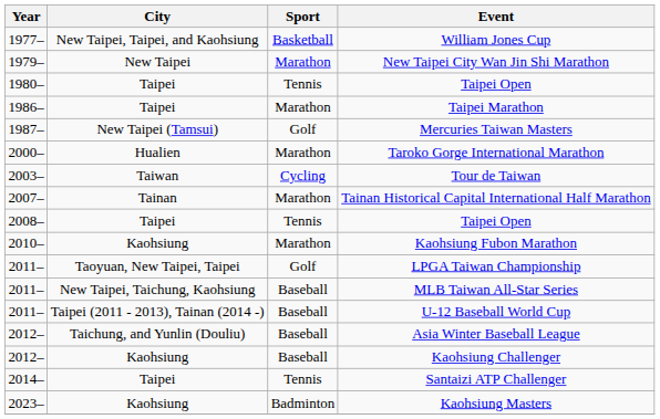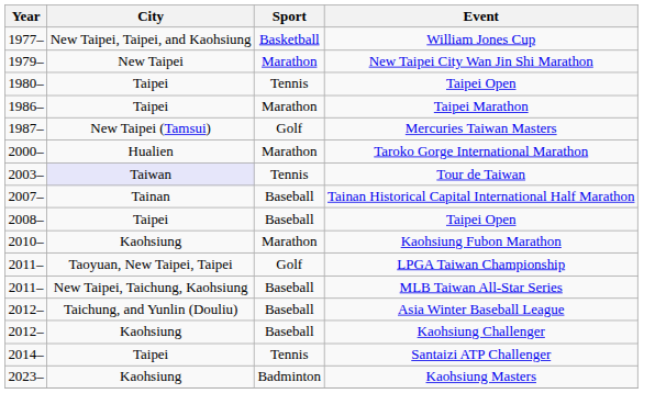 <table class="wikitable sortable" style="text-align:center">
 <tr>
 <th>Year</th>
 <th>City</th>
 <th>Sport</th>
 <th>Event</th>
 </tr>
 <tr>
 <td>1977–</td>
 <td>New Taipei, Taipei, and Kaohsiung</td>
 <td><a href='#'>Basketball</a></td>
 <td><a href='#'>William Jones Cup</a></td>
 </tr>
 <tr>
 <td>1979–</td>
 <td>New Taipei</td>
 <td><a href='#'>Marathon</a></td>
 <td><a href='#'>New Taipei City Wan Jin Shi Marathon</a></td>
 </tr>
 <tr>
 <td>1980–</td>
 <td>Taipei</td>
 <td>Tennis</td>
 <td><a href='#'>Taipei Open</a></td>
 </tr>
 <tr>
 <td>1986–</td>
 <td>Taipei</td>
 <td>Marathon</td>
 <td><a href='#'>Taipei Marathon</a></td>
 </tr>
 <tr>
 <td>1987–</td>
 <td>New Taipei (<a href='#'>Tamsui</a>)</td>
 <td>Golf</td>
 <td><a href='#'>Mercuries Taiwan Masters</a></td>
 </tr>
 <tr>
 <td>2000–</td>
 <td>Hualien</td>
 <td>Marathon</td>
 <td><a href='#'>Taroko Gorge International Marathon</a></td>
 </tr>
 <tr>
 <td>2003–</td>
-<td>Taiwan</td>
-<td><a href='#'>Cycling</a></td>
+<td style="background: lavender;">Taiwan</td>
+<td>Tennis</td>
 <td><a href='#'>Tour de Taiwan</a></td>
 </tr>
 <tr>
 <td>2007–</td>
 <td>Tainan</td>
-<td>Marathon</td>
+<td>Baseball</td>
 <td><a href='#'>Tainan Historical Capital International Half Marathon</a></td>
 </tr>
 <tr>
 <td>2008–</td>
 <td>Taipei</td>
-<td>Tennis</td>
+<td>Baseball</td>
 <td><a href='#'>Taipei Open</a></td>
 </tr>
 <tr>
 <td>2010–</td>
 <td>Kaohsiung</td>
 <td>Marathon</td>
 <td><a href='#'>Kaohsiung Fubon Marathon</a></td>
 </tr>
 <tr>
 <td>2011–</td>
 <td>Taoyuan, New Taipei, Taipei</td>
 <td>Golf</td>
 <td><a href='#'>LPGA Taiwan Championship</a></td>
 </tr>
 <tr>
 <td>2011–</td>
 <td>New Taipei, Taichung, Kaohsiung</td>
 <td>Baseball</td>
 <td><a href='#'>MLB Taiwan All-Star Series</a></td>
-</tr>
-<tr>
-<td>2011–</td>
-<td>Taipei (2011 - 2013), Tainan (2014 -)</td>
-<td>Baseball</td>
-<td><a href='#'>U-12 Baseball World Cup</a></td>
 </tr>
 <tr>
 <td>2012–</td>
 <td>Taichung, and Yunlin (Douliu)</td>
 <td>Baseball</td>
 <td><a href='#'>Asia Winter Baseball League</a></td>
 </tr>
 <tr>
 <td>2012–</td>
 <td>Kaohsiung</td>
 <td>Baseball</td>
 <td><a href='#'>Kaohsiung Challenger</a></td>
 </tr>
 <tr>
 <td>2014–</td>
 <td>Taipei</td>
 <td>Tennis</td>
 <td><a href='#'>Santaizi ATP Challenger</a></td>
 </tr>
 <tr>
 <td>2023–</td>
 <td>Kaohsiung</td>
 <td>Badminton</td>
 <td><a href='#'>Kaohsiung Masters</a></td>
 </tr>
 <tr>
 </tr>
 </table>
